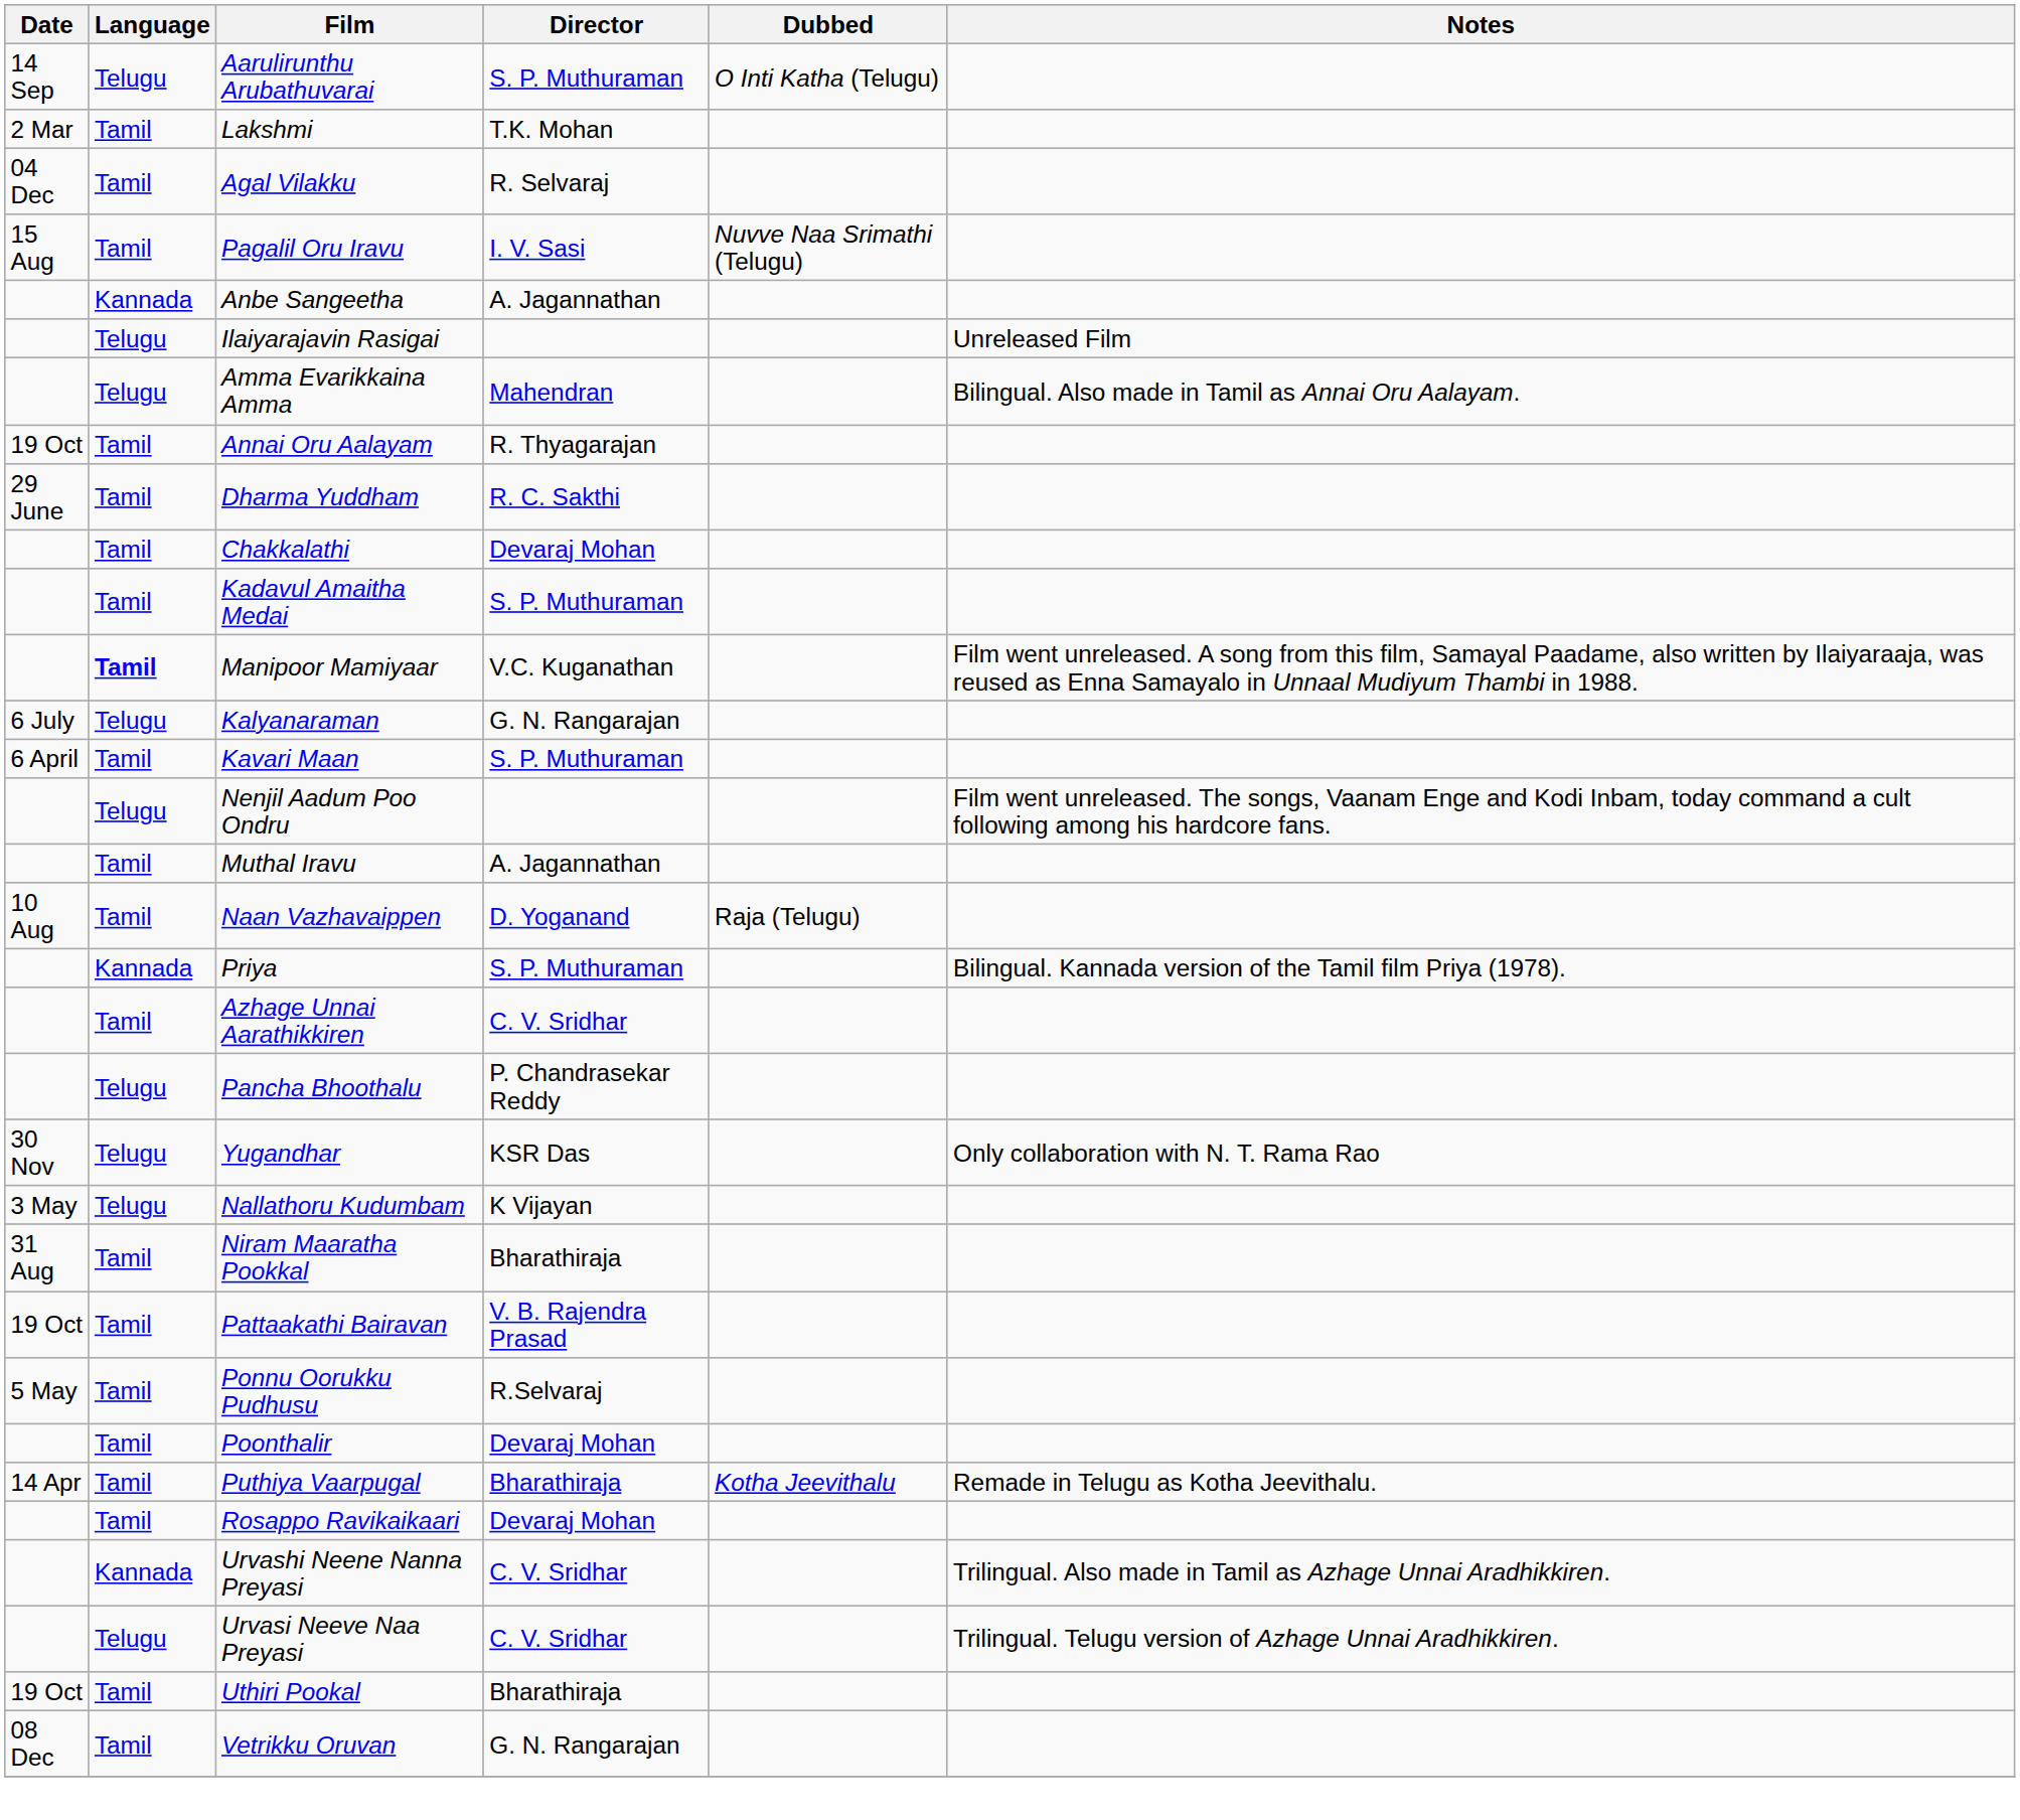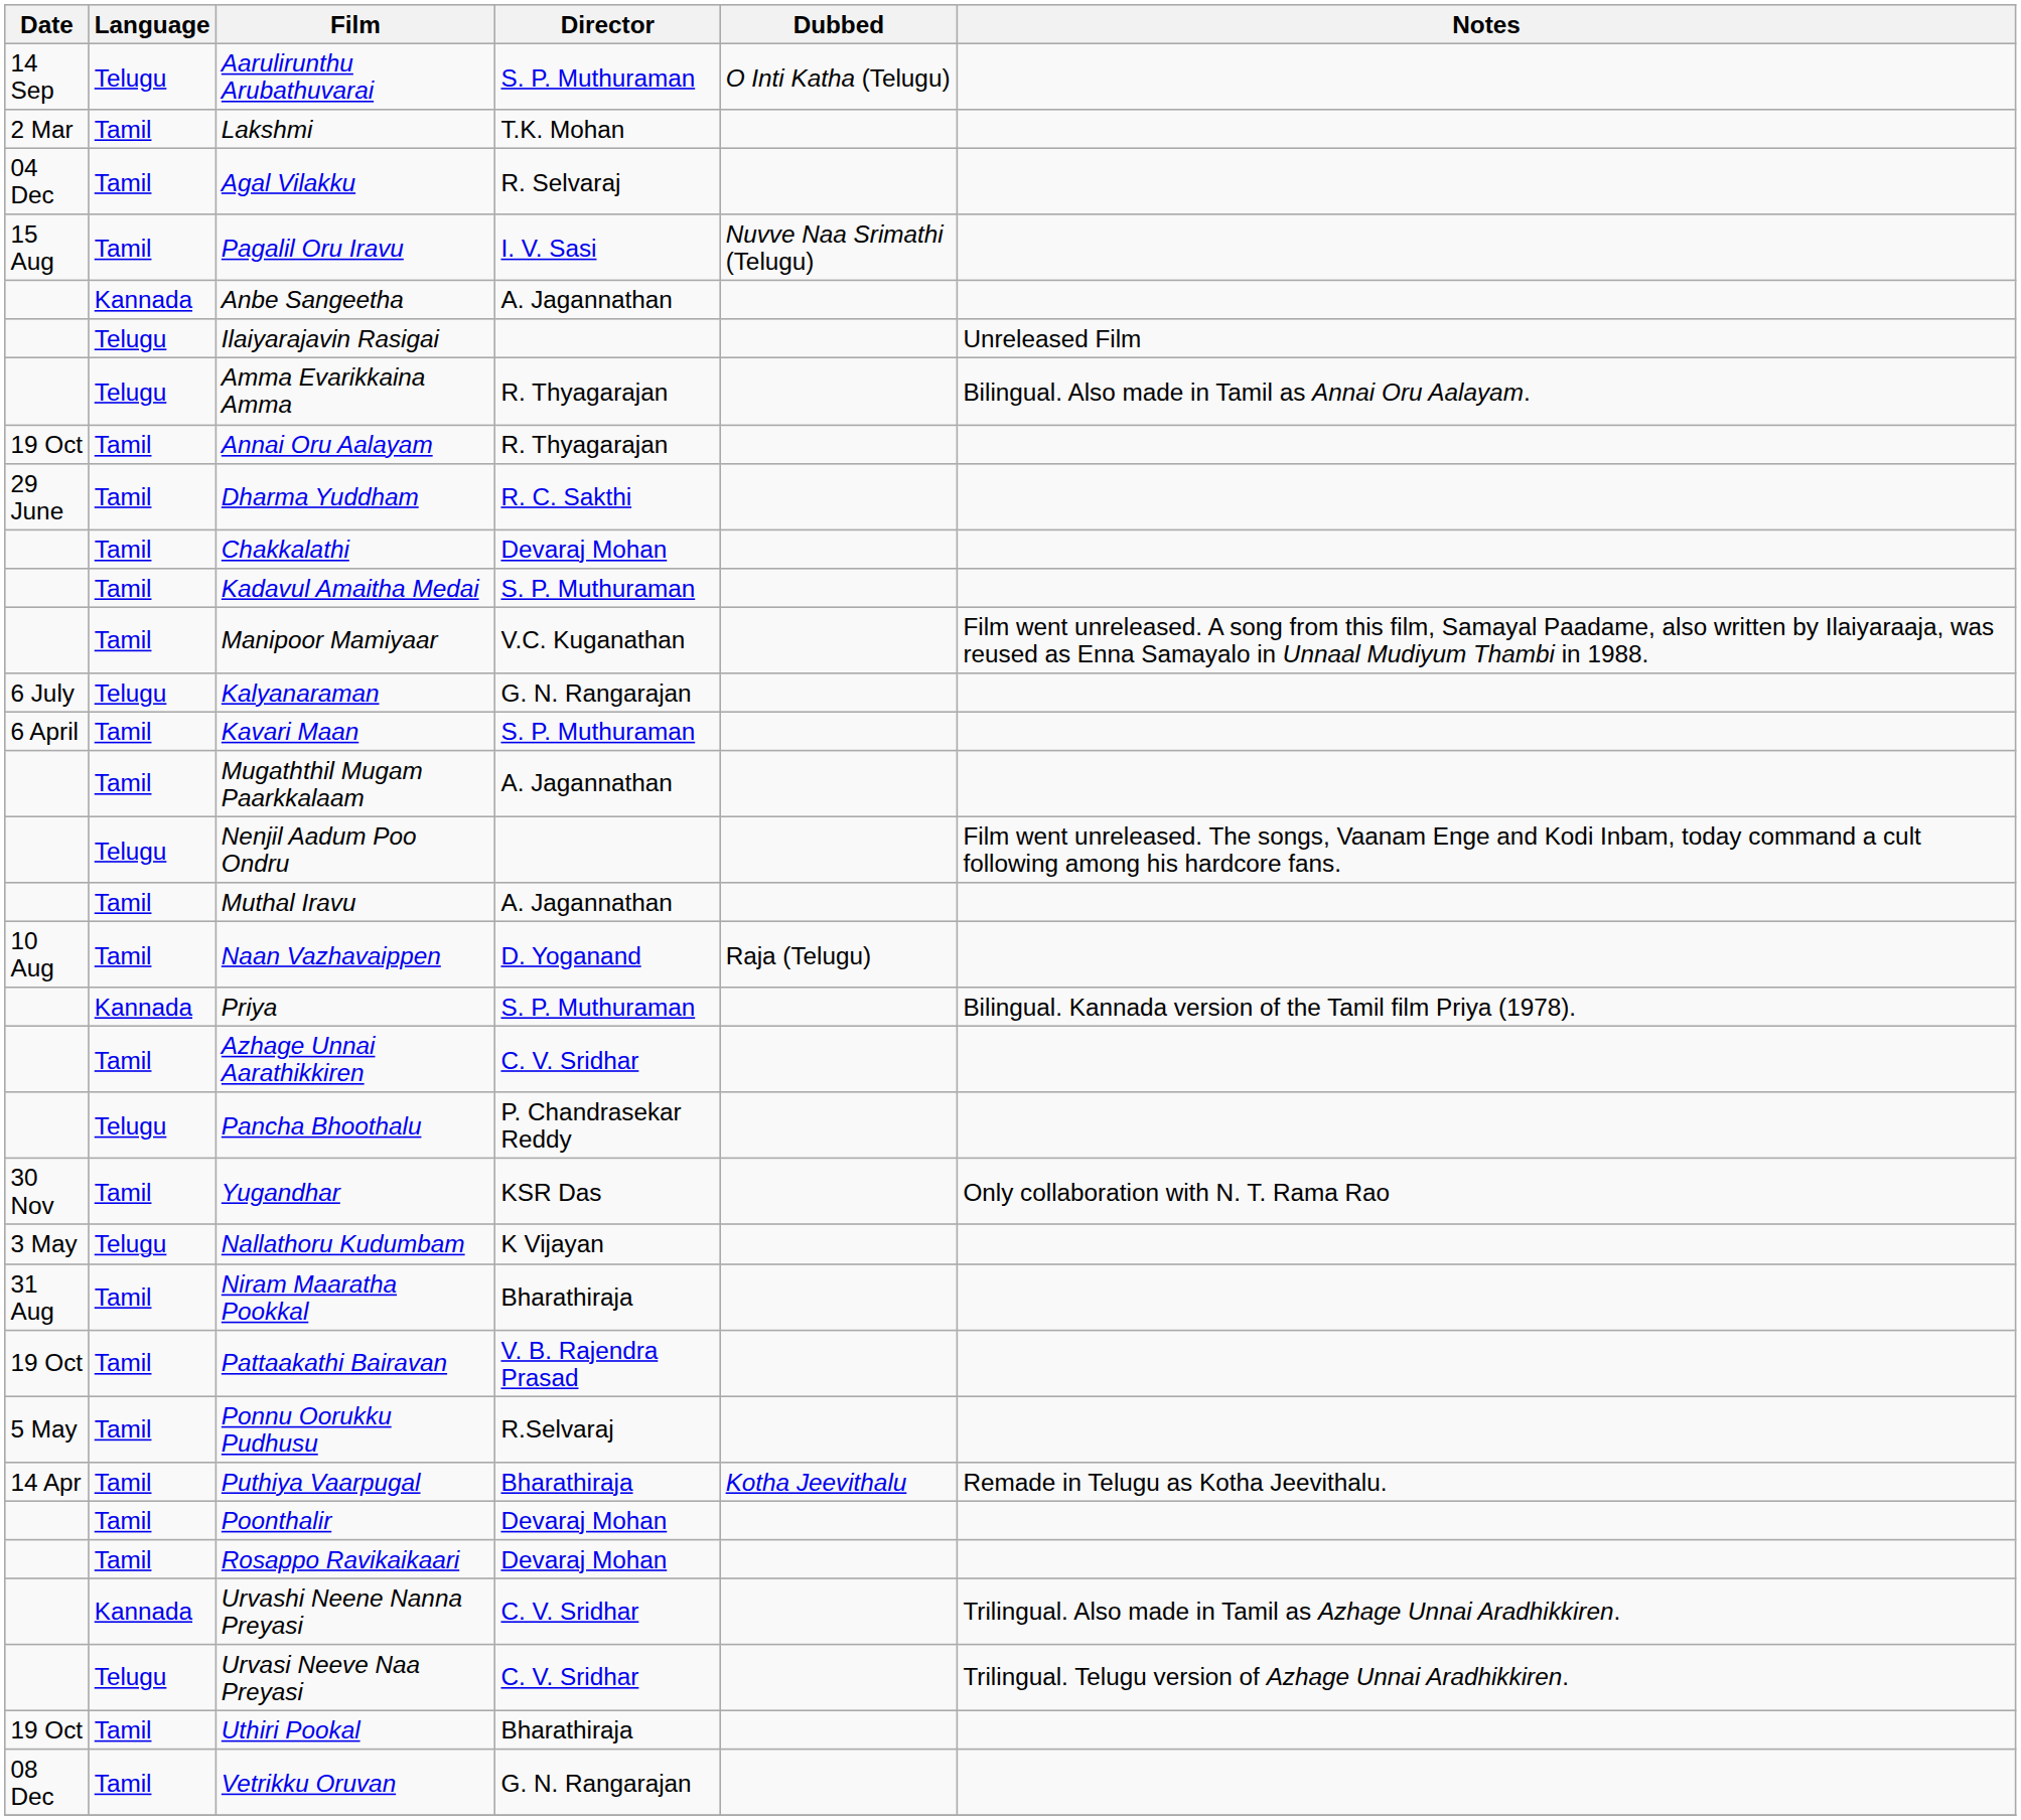 <table class="wikitable sortable" style="font-size:95%;">
 <tr>
 <th>Date</th>
 <th>Language</th>
 <th>Film</th>
 <th>Director</th>
 <th>Dubbed</th>
 <th>Notes</th>
 </tr>
 <tr>
 <td>14 Sep</td>
 <td><a href='#'>Telugu</a></td>
 <td><em><a href='#'>Aarulirunthu Arubathuvarai</a></em></td>
 <td><a href='#'>S. P. Muthuraman</a></td>
 <td><em>O Inti Katha</em> (Telugu)</td>
 <td></td>
 </tr>
 <tr>
 <td>2 Mar</td>
 <td><a href='#'>Tamil</a></td>
 <td><em>Lakshmi</em></td>
 <td>T.K. Mohan</td>
 <td></td>
 <td></td>
 </tr>
 <tr>
 <td>04 Dec</td>
 <td><a href='#'>Tamil</a></td>
 <td><em><a href='#'>Agal Vilakku</a></em></td>
 <td>R. Selvaraj</td>
 <td></td>
 <td></td>
 </tr>
 <tr>
 <td>15 Aug</td>
 <td><a href='#'>Tamil</a></td>
 <td><em><a href='#'>Pagalil Oru Iravu</a></em></td>
 <td><a href='#'>I. V. Sasi</a></td>
 <td><em>Nuvve Naa Srimathi</em> (Telugu)</td>
 <td></td>
 </tr>
 <tr>
 <td></td>
 <td><a href='#'>Kannada</a></td>
 <td><em>Anbe Sangeetha</em></td>
 <td>A. Jagannathan</td>
 <td></td>
 <td></td>
 </tr>
 <tr>
 <td></td>
 <td><a href='#'>Telugu</a></td>
 <td><em>Ilaiyarajavin Rasigai</em></td>
 <td></td>
 <td></td>
 <td>Unreleased Film</td>
 </tr>
 <tr>
 <td></td>
 <td><a href='#'>Telugu</a></td>
 <td><em>Amma Evarikkaina Amma</em></td>
-<td><a href='#'>Mahendran</a></td>
+<td>R. Thyagarajan</td>
 <td></td>
 <td>Bilingual. Also made in Tamil as <em>Annai Oru Aalayam</em>.</td>
 </tr>
 <tr>
 <td>19 Oct</td>
 <td><a href='#'>Tamil</a></td>
 <td><em><a href='#'>Annai Oru Aalayam</a></em></td>
 <td>R. Thyagarajan</td>
 <td></td>
 <td></td>
 </tr>
 <tr>
 <td>29 June</td>
 <td><a href='#'>Tamil</a></td>
 <td><em><a href='#'>Dharma Yuddham</a></em></td>
 <td><a href='#'>R. C. Sakthi</a></td>
 <td></td>
 <td></td>
 </tr>
 <tr>
 <td></td>
 <td><a href='#'>Tamil</a></td>
 <td><em><a href='#'>Chakkalathi</a></em></td>
 <td><a href='#'>Devaraj Mohan</a></td>
 <td></td>
 <td></td>
 </tr>
 <tr>
 <td></td>
 <td><a href='#'>Tamil</a></td>
 <td><em><a href='#'>Kadavul Amaitha Medai</a></em></td>
 <td><a href='#'>S. P. Muthuraman</a></td>
 <td></td>
 <td></td>
 </tr>
 <tr>
 <td></td>
-<td><strong><a href='#'>Tamil</a></strong></td>
+<td><a href='#'>Tamil</a></td>
 <td><em>Manipoor Mamiyaar</em></td>
 <td>V.C. Kuganathan</td>
 <td></td>
 <td>Film went unreleased. A song from this film, Samayal Paadame, also written by Ilaiyaraaja, was reused as Enna Samayalo in <em>Unnaal Mudiyum Thambi</em> in 1988.</td>
 </tr>
 <tr>
 <td>6 July</td>
 <td><a href='#'>Telugu</a></td>
 <td><em><a href='#'>Kalyanaraman</a></em></td>
 <td>G. N. Rangarajan</td>
 <td></td>
 <td></td>
 </tr>
 <tr>
 <td>6 April</td>
 <td><a href='#'>Tamil</a></td>
 <td><em><a href='#'>Kavari Maan</a></em></td>
 <td><a href='#'>S. P. Muthuraman</a></td>
+<td></td>
+<td></td>
+</tr>
+<tr>
+<td></td>
+<td><a href='#'>Tamil</a></td>
+<td><em>Mugaththil Mugam Paarkkalaam</em></td>
+<td>A. Jagannathan</td>
 <td></td>
 <td></td>
 </tr>
 <tr>
 <td></td>
 <td><a href='#'>Telugu</a></td>
 <td><em>Nenjil Aadum Poo Ondru</em></td>
 <td></td>
 <td></td>
 <td>Film went unreleased. The songs, Vaanam Enge and Kodi Inbam, today command a cult following among his hardcore fans.</td>
 </tr>
 <tr>
 <td></td>
 <td><a href='#'>Tamil</a></td>
 <td><em>Muthal Iravu</em></td>
 <td>A. Jagannathan</td>
 <td></td>
 <td></td>
 </tr>
 <tr>
 <td>10 Aug</td>
 <td><a href='#'>Tamil</a></td>
 <td><em><a href='#'>Naan Vazhavaippen</a></em></td>
 <td><a href='#'>D. Yoganand</a></td>
 <td>Raja (Telugu)</td>
 <td></td>
 </tr>
 <tr>
 <td></td>
 <td><a href='#'>Kannada</a></td>
 <td><em>Priya</em></td>
 <td><a href='#'>S. P. Muthuraman</a></td>
 <td></td>
 <td>Bilingual. Kannada version of the Tamil film Priya (1978).</td>
 </tr>
 <tr>
 <td></td>
 <td><a href='#'>Tamil</a></td>
 <td><em><a href='#'>Azhage Unnai Aarathikkiren</a></em></td>
 <td><a href='#'>C. V. Sridhar</a></td>
 <td></td>
 <td></td>
 </tr>
 <tr>
 <td></td>
 <td><a href='#'>Telugu</a></td>
 <td><em><a href='#'>Pancha Bhoothalu</a></em></td>
 <td>P. Chandrasekar Reddy</td>
 <td></td>
 <td></td>
 </tr>
 <tr>
 <td>30 Nov</td>
-<td><a href='#'>Telugu</a></td>
+<td><a href='#'>Tamil</a></td>
 <td><em><a href='#'>Yugandhar</a></em></td>
 <td>KSR Das</td>
 <td></td>
 <td>Only collaboration with N. T. Rama Rao</td>
 </tr>
 <tr>
 <td>3 May</td>
 <td><a href='#'>Telugu</a></td>
 <td><em><a href='#'>Nallathoru Kudumbam</a></em></td>
 <td>K Vijayan</td>
 <td></td>
 <td></td>
 </tr>
 <tr>
 <td>31 Aug</td>
 <td><a href='#'>Tamil</a></td>
 <td><em><a href='#'>Niram Maaratha Pookkal</a></em></td>
 <td>Bharathiraja</td>
 <td></td>
 <td></td>
 </tr>
 <tr>
 <td>19 Oct</td>
 <td><a href='#'>Tamil</a></td>
 <td><em><a href='#'>Pattaakathi Bairavan</a></em></td>
 <td><a href='#'>V. B. Rajendra Prasad</a></td>
 <td></td>
 <td></td>
 </tr>
 <tr>
 <td>5 May</td>
 <td><a href='#'>Tamil</a></td>
 <td><em><a href='#'>Ponnu Oorukku Pudhusu</a></em></td>
 <td>R.Selvaraj</td>
 <td></td>
 <td></td>
 </tr>
 <tr>
+<td>14 Apr</td>
+<td><a href='#'>Tamil</a></td>
+<td><em><a href='#'>Puthiya Vaarpugal</a></em></td>
+<td><a href='#'>Bharathiraja</a></td>
+<td><em><a href='#'>Kotha Jeevithalu</a></em></td>
+<td>Remade in Telugu as Kotha Jeevithalu.</td>
+</tr>
+<tr>
 <td></td>
 <td><a href='#'>Tamil</a></td>
 <td><em><a href='#'>Poonthalir</a></em></td>
 <td><a href='#'>Devaraj Mohan</a></td>
 <td></td>
 <td></td>
-</tr>
-<tr>
-<td>14 Apr</td>
-<td><a href='#'>Tamil</a></td>
-<td><em><a href='#'>Puthiya Vaarpugal</a></em></td>
-<td><a href='#'>Bharathiraja</a></td>
-<td><em><a href='#'>Kotha Jeevithalu</a></em></td>
-<td>Remade in Telugu as Kotha Jeevithalu.</td>
 </tr>
 <tr>
 <td></td>
 <td><a href='#'>Tamil</a></td>
 <td><em><a href='#'>Rosappo Ravikaikaari</a></em></td>
 <td><a href='#'>Devaraj Mohan</a></td>
 <td></td>
 <td></td>
 </tr>
 <tr>
 <td></td>
 <td><a href='#'>Kannada</a></td>
 <td><em>Urvashi Neene Nanna Preyasi</em></td>
 <td><a href='#'>C. V. Sridhar</a></td>
 <td></td>
 <td>Trilingual. Also made in Tamil as <em>Azhage Unnai Aradhikkiren</em>.</td>
 </tr>
 <tr>
 <td></td>
 <td><a href='#'>Telugu</a></td>
 <td><em>Urvasi Neeve Naa Preyasi</em></td>
 <td><a href='#'>C. V. Sridhar</a></td>
 <td></td>
 <td>Trilingual. Telugu version of <em>Azhage Unnai Aradhikkiren</em>.</td>
 </tr>
 <tr>
 <td>19 Oct</td>
 <td><a href='#'>Tamil</a></td>
 <td><em><a href='#'>Uthiri Pookal</a></em></td>
 <td>Bharathiraja</td>
 <td></td>
 <td></td>
 </tr>
 <tr>
 <td>08 Dec</td>
 <td><a href='#'>Tamil</a></td>
 <td><em><a href='#'>Vetrikku Oruvan</a></em></td>
 <td>G. N. Rangarajan</td>
 <td></td>
 <td></td>
 </tr>
 <tr>
 </tr>
 </table>
